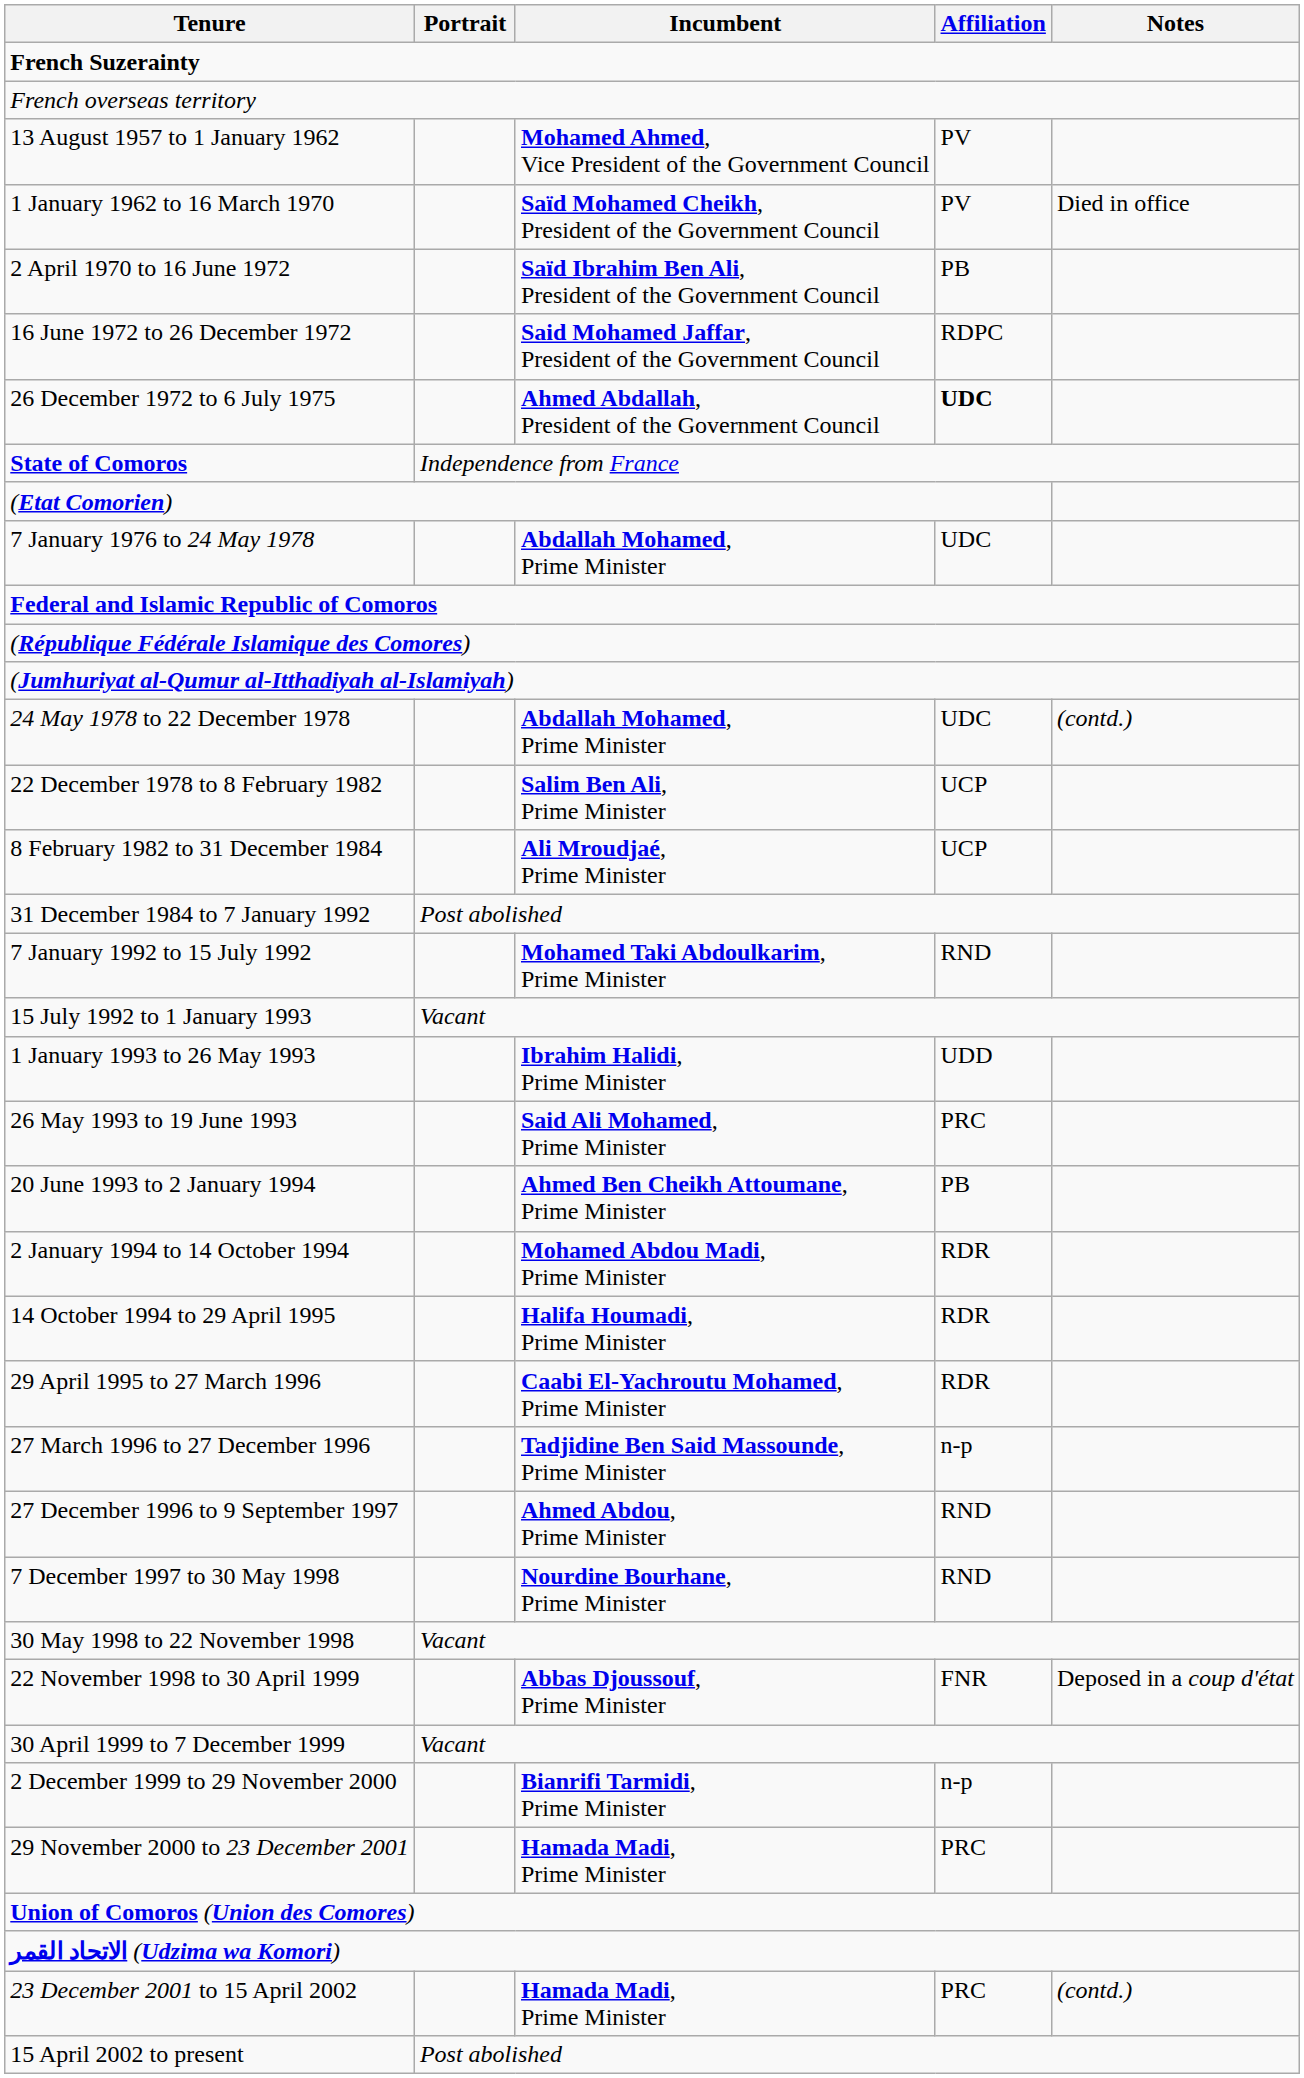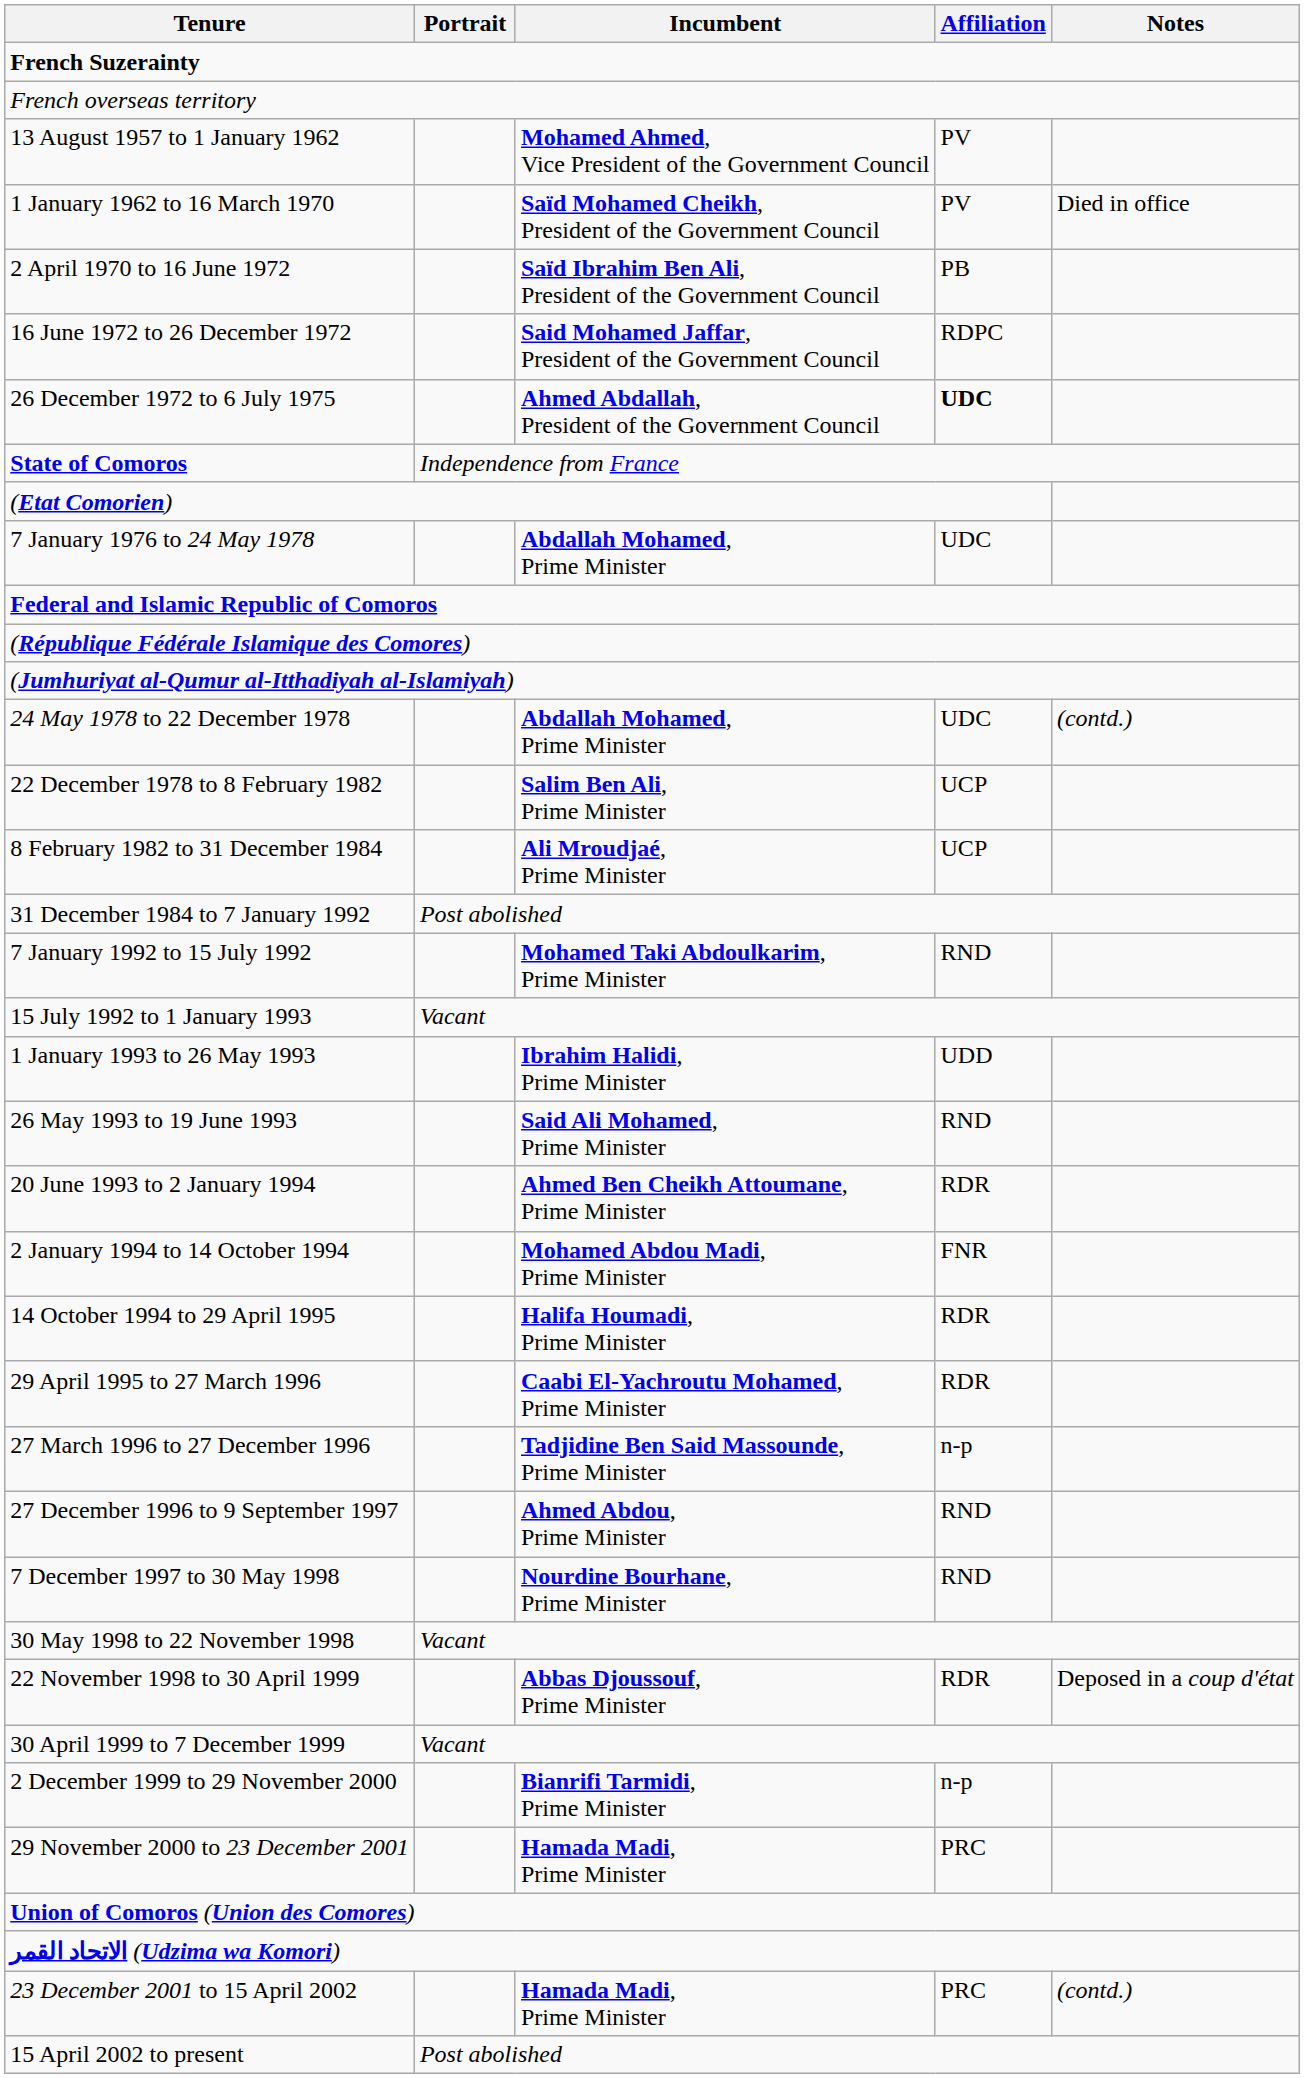 <table class="wikitable">
 <tr align=left>
 <th>Tenure</th>
 <th width=60>Portrait</th>
 <th>Incumbent</th>
 <th><a href='#'>Affiliation</a></th>
 <th>Notes</th>
 </tr>
 <tr valign=top>
 <td colspan="5"><strong>French Suzerainty</strong></td>
 </tr>
 <tr valign=top>
 <td colspan="5"><em>French overseas territory</em></td>
 </tr>
 <tr valign=top>
 <td>13 August 1957 to 1 January 1962</td>
 <td></td>
 <td><strong><a href='#'>Mohamed Ahmed</a></strong>, <br>Vice President of the Government Council</td>
 <td>PV</td>
 <td></td>
 </tr>
 <tr valign=top>
 <td>1 January 1962 to 16 March 1970</td>
 <td></td>
 <td><strong><a href='#'>Saïd Mohamed Cheikh</a></strong>, <br>President of the Government Council</td>
 <td>PV</td>
 <td>Died in office</td>
 </tr>
 <tr valign=top>
 <td>2 April 1970 to 16 June 1972</td>
 <td></td>
 <td><strong><a href='#'>Saïd Ibrahim Ben Ali</a></strong>, <br>President of the Government Council</td>
 <td>PB</td>
 <td></td>
 </tr>
 <tr valign=top>
 <td>16 June 1972 to 26 December 1972</td>
 <td></td>
 <td><strong><a href='#'>Said Mohamed Jaffar</a></strong>, <br>President of the Government Council</td>
 <td>RDPC</td>
 <td></td>
 </tr>
 <tr valign=top>
 <td>26 December 1972 to 6 July 1975</td>
 <td></td>
 <td><strong><a href='#'>Ahmed Abdallah</a></strong>, <br>President of the Government Council</td>
 <td><strong>UDC</strong></td>
 <td></td>
 </tr>
 <tr valign=top>
 <td><strong><a href='#'>State of Comoros</a></strong></td>
 <td colspan="4"><em>Independence from <a href='#'>France</a></em></td>
 </tr>
 <tr valign=top>
 <td colspan="4"><em>(<strong><a href='#'>Etat Comorien</a></strong>)</em></td>
 </tr>
 <tr valign=top>
 <td>7 January 1976 to <em>24 May 1978</em></td>
 <td></td>
 <td><strong><a href='#'>Abdallah Mohamed</a></strong>, <br>Prime Minister</td>
 <td>UDC</td>
 <td></td>
 </tr>
 <tr valign=top>
 <td colspan="5"><strong><a href='#'>Federal and Islamic Republic of Comoros</a></strong></td>
 </tr>
 <tr valign=top>
 <td colspan="5"><em>(<strong><a href='#'>République Fédérale Islamique des Comores</a></strong>)</em></td>
 </tr>
 <tr valign=top>
 <td colspan="5"><em>(<strong><a href='#'>Jumhuriyat al-Qumur al-Itthadiyah al-Islamiyah</a></strong>)</em></td>
 </tr>
 <tr valign=top>
 <td><em>24 May 1978</em> to 22 December 1978</td>
 <td></td>
 <td><strong><a href='#'>Abdallah Mohamed</a></strong>, <br>Prime Minister</td>
 <td>UDC</td>
 <td><em>(contd.)</em></td>
 </tr>
 <tr valign=top>
 <td>22 December 1978 to 8 February 1982</td>
 <td></td>
 <td><strong><a href='#'>Salim Ben Ali</a></strong>, <br>Prime Minister</td>
 <td>UCP</td>
 <td></td>
 </tr>
 <tr valign=top>
 <td>8 February 1982 to 31 December 1984</td>
 <td></td>
 <td><strong><a href='#'>Ali Mroudjaé</a></strong>, <br>Prime Minister</td>
 <td>UCP</td>
 <td></td>
 </tr>
 <tr valign=top>
 <td>31 December 1984 to 7 January 1992</td>
 <td colspan="4"><em>Post abolished</em></td>
 </tr>
 <tr valign=top>
 <td>7 January 1992 to 15 July 1992</td>
 <td></td>
 <td><strong><a href='#'>Mohamed Taki Abdoulkarim</a></strong>, <br>Prime Minister</td>
 <td>RND</td>
 <td></td>
 </tr>
 <tr valign=top>
 <td>15 July 1992 to 1 January 1993</td>
 <td colspan="4"><em>Vacant</em></td>
 </tr>
 <tr valign=top>
 <td>1 January 1993 to 26 May 1993</td>
 <td></td>
 <td><strong><a href='#'>Ibrahim Halidi</a></strong>, <br>Prime Minister</td>
 <td>UDD</td>
 <td></td>
 </tr>
 <tr valign=top>
 <td>26 May 1993 to 19 June 1993</td>
 <td></td>
 <td><strong><a href='#'>Said Ali Mohamed</a></strong>, <br>Prime Minister</td>
-<td>PRC</td>
+<td>RND</td>
 <td></td>
 </tr>
 <tr valign=top>
 <td>20 June 1993 to 2 January 1994</td>
 <td></td>
 <td><strong><a href='#'>Ahmed Ben Cheikh Attoumane</a></strong>, <br>Prime Minister</td>
-<td>PB</td>
+<td>RDR</td>
 <td></td>
 </tr>
 <tr valign=top>
 <td>2 January 1994 to 14 October 1994</td>
 <td></td>
 <td><strong><a href='#'>Mohamed Abdou Madi</a></strong>, <br>Prime Minister</td>
-<td>RDR</td>
+<td>FNR</td>
 <td></td>
 </tr>
 <tr valign=top>
 <td>14 October 1994 to 29 April 1995</td>
 <td></td>
 <td><strong><a href='#'>Halifa Houmadi</a></strong>, <br>Prime Minister</td>
 <td>RDR</td>
 <td></td>
 </tr>
 <tr valign=top>
 <td>29 April 1995 to 27 March 1996</td>
 <td></td>
 <td><strong><a href='#'>Caabi El-Yachroutu Mohamed</a></strong>, <br>Prime Minister</td>
 <td>RDR</td>
 <td></td>
 </tr>
 <tr valign=top>
 <td>27 March 1996 to 27 December 1996</td>
 <td></td>
 <td><strong><a href='#'>Tadjidine Ben Said Massounde</a></strong>, <br>Prime Minister</td>
 <td>n-p</td>
 <td></td>
 </tr>
 <tr valign=top>
 <td>27 December 1996 to 9 September 1997</td>
 <td></td>
 <td><strong><a href='#'>Ahmed Abdou</a></strong>, <br>Prime Minister</td>
 <td>RND</td>
 <td></td>
 </tr>
 <tr valign=top>
 <td>7 December 1997 to 30 May 1998</td>
 <td></td>
 <td><strong><a href='#'>Nourdine Bourhane</a></strong>, <br>Prime Minister</td>
 <td>RND</td>
 <td></td>
 </tr>
 <tr valign=top>
 <td>30 May 1998 to 22 November 1998</td>
 <td colspan="4"><em>Vacant</em></td>
 </tr>
 <tr valign=top>
 <td>22 November 1998 to 30 April 1999</td>
 <td></td>
 <td><strong><a href='#'>Abbas Djoussouf</a></strong>, <br>Prime Minister</td>
-<td>FNR</td>
+<td>RDR</td>
 <td>Deposed in a <em>coup d'état</em></td>
 </tr>
 <tr valign=top>
 <td>30 April 1999 to 7 December 1999</td>
 <td colspan="4"><em>Vacant</em></td>
 </tr>
 <tr valign=top>
 <td>2 December 1999 to 29 November 2000</td>
 <td></td>
 <td><strong><a href='#'>Bianrifi Tarmidi</a></strong>, <br>Prime Minister</td>
 <td>n-p</td>
 <td></td>
 </tr>
 <tr valign=top>
 <td>29 November 2000 to <em>23 December 2001</em></td>
 <td></td>
 <td><strong><a href='#'>Hamada Madi</a></strong>, <br>Prime Minister</td>
 <td>PRC</td>
 <td></td>
 </tr>
 <tr valign=top>
 <td colspan="5"><strong><a href='#'>Union of Comoros</a></strong> <em>(<strong><a href='#'>Union des Comores</a></strong>)</em></td>
 </tr>
 <tr valign=top>
 <td colspan="5"><strong><a href='#'>الاتحاد القمر</a></strong> <em>(<strong><a href='#'>Udzima wa Komori</a></strong>)</em></td>
 </tr>
 <tr valign=top>
 <td><em>23 December 2001</em> to 15 April 2002</td>
 <td></td>
 <td><strong><a href='#'>Hamada Madi</a></strong>, <br>Prime Minister</td>
 <td>PRC</td>
 <td><em>(contd.)</em></td>
 </tr>
 <tr valign=top>
 <td>15 April 2002 to present</td>
 <td colspan="4"><em>Post abolished</em></td>
 </tr>
 </table>
